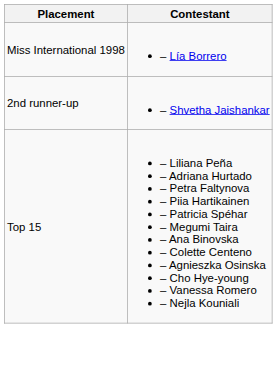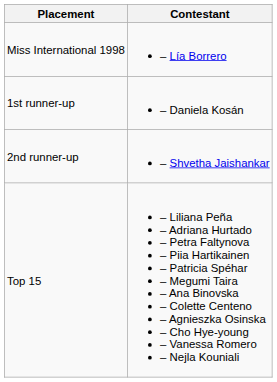 <table class="wikitable sortable" style="font-size:95%;">
 <tr>
 <th>Placement</th>
 <th>Contestant</th>
 </tr>
 <tr>
 <td>Miss International 1998</td>
 <td><br><ul><li> – <a href='#'>Lía Borrero</a></li></ul></td>
 </tr>
 <tr>
+<td>1st runner-up</td>
+<td><br><ul><li> – Daniela Kosán</li></ul></td>
+</tr>
+<tr>
 <td>2nd runner-up</td>
 <td><br><ul><li> – <a href='#'>Shvetha Jaishankar</a></li></ul></td>
 </tr>
 <tr>
 <td>Top 15</td>
 <td><br><ul><li> – Liliana Peña</li><li> – Adriana Hurtado</li><li> – Petra Faltynova</li><li> – Piia Hartikainen</li><li> – Patricia Spéhar</li><li> – Megumi Taira</li><li> – Ana Binovska</li><li> – Colette Centeno</li><li> – Agnieszka Osinska</li><li> – Cho Hye-young</li><li> – Vanessa Romero</li><li> – Nejla Kouniali</li></ul></td>
 </tr>
 </table>
